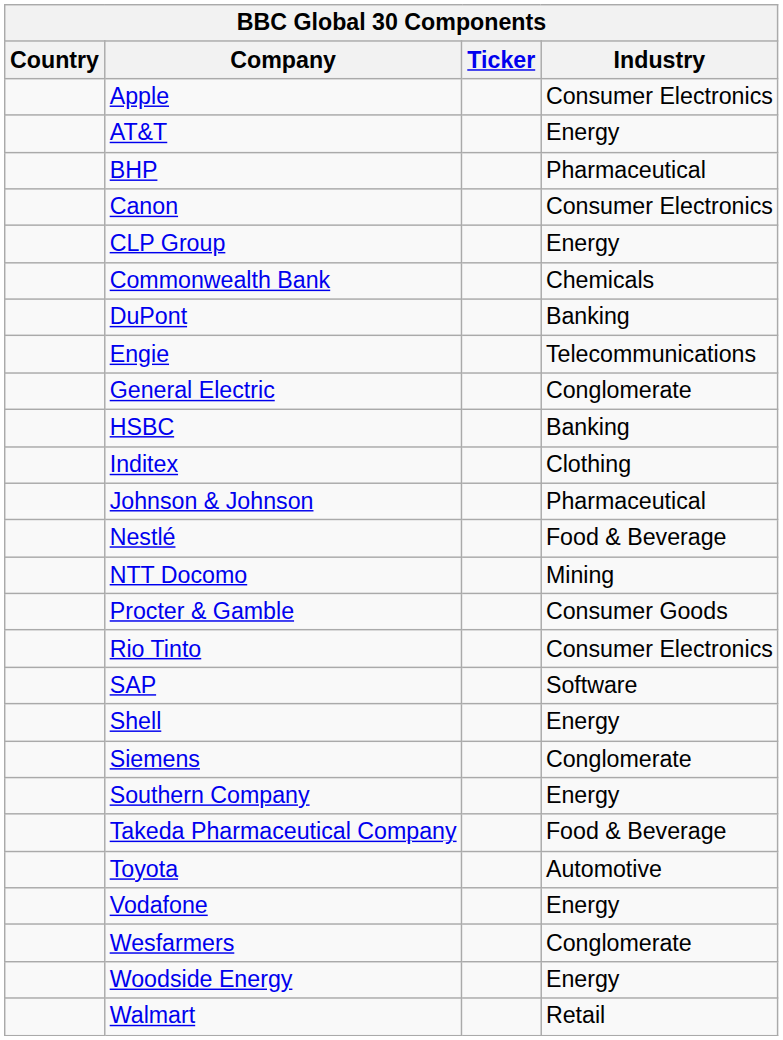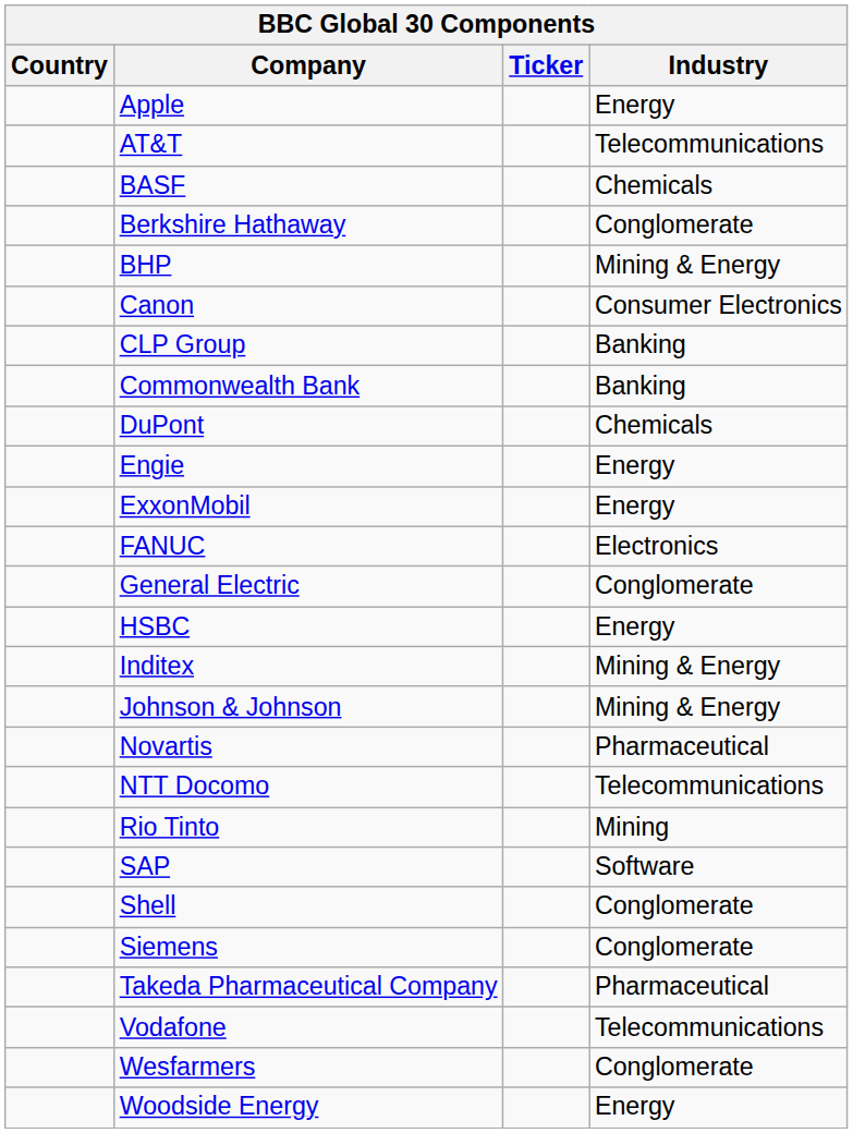 <table class="wikitable sortable" border="1">
 <tr>
 <th colspan="4">BBC Global 30 Components</th>
 </tr>
 <tr>
 <th>Country</th>
 <th>Company</th>
 <th><a href='#'>Ticker</a></th>
 <th>Industry</th>
 </tr>
 <tr>
 <td></td>
 <td><a href='#'>Apple</a></td>
 <td></td>
-<td>Consumer Electronics</td>
+<td>Energy</td>
 </tr>
 <tr>
 <td></td>
 <td><a href='#'>AT&T</a></td>
 <td></td>
-<td>Energy</td>
+<td>Telecommunications</td>
+</tr>
+<tr>
+<td></td>
+<td><a href='#'>BASF</a></td>
+<td></td>
+<td>Chemicals</td>
+</tr>
+<tr>
+<td></td>
+<td><a href='#'>Berkshire Hathaway</a></td>
+<td></td>
+<td>Conglomerate</td>
 </tr>
 <tr>
 <td></td>
 <td><a href='#'>BHP</a></td>
 <td></td>
-<td>Pharmaceutical</td>
+<td>Mining & Energy</td>
 </tr>
 <tr>
 <td></td>
 <td><a href='#'>Canon</a></td>
 <td></td>
 <td>Consumer Electronics</td>
 </tr>
 <tr>
 <td></td>
 <td><a href='#'>CLP Group</a></td>
 <td></td>
-<td>Energy</td>
+<td>Banking</td>
 </tr>
 <tr>
 <td></td>
 <td><a href='#'>Commonwealth Bank</a></td>
 <td></td>
-<td>Chemicals</td>
+<td>Banking</td>
 </tr>
 <tr>
 <td></td>
 <td><a href='#'>DuPont</a></td>
 <td></td>
-<td>Banking</td>
+<td>Chemicals</td>
 </tr>
 <tr>
 <td></td>
 <td><a href='#'>Engie</a></td>
 <td></td>
-<td>Telecommunications</td>
+<td>Energy</td>
+</tr>
+<tr>
+<td></td>
+<td><a href='#'>ExxonMobil</a></td>
+<td></td>
+<td>Energy</td>
+</tr>
+<tr>
+<td></td>
+<td><a href='#'>FANUC</a></td>
+<td></td>
+<td>Electronics</td>
 </tr>
 <tr>
 <td></td>
 <td><a href='#'>General Electric</a></td>
 <td></td>
 <td>Conglomerate</td>
 </tr>
 <tr>
 <td></td>
 <td><a href='#'>HSBC</a></td>
 <td></td>
-<td>Banking</td>
+<td>Energy</td>
 </tr>
 <tr>
 <td></td>
 <td><a href='#'>Inditex</a></td>
 <td></td>
-<td>Clothing</td>
+<td>Mining & Energy</td>
 </tr>
 <tr>
 <td></td>
 <td><a href='#'>Johnson & Johnson</a></td>
 <td></td>
-<td>Pharmaceutical</td>
+<td>Mining & Energy</td>
 </tr>
 <tr>
 <td></td>
-<td><a href='#'>Nestlé</a></td>
+<td><a href='#'>Novartis</a></td>
 <td></td>
-<td>Food & Beverage</td>
+<td>Pharmaceutical</td>
 </tr>
 <tr>
 <td></td>
 <td><a href='#'>NTT Docomo</a></td>
 <td></td>
-<td>Mining</td>
-</tr>
-<tr>
-<td></td>
-<td><a href='#'>Procter & Gamble</a></td>
-<td></td>
-<td>Consumer Goods</td>
+<td>Telecommunications</td>
 </tr>
 <tr>
 <td></td>
 <td><a href='#'>Rio Tinto</a></td>
 <td></td>
-<td>Consumer Electronics</td>
+<td>Mining</td>
 </tr>
 <tr>
 <td></td>
 <td><a href='#'>SAP</a></td>
 <td></td>
 <td>Software</td>
 </tr>
 <tr>
 <td></td>
 <td><a href='#'>Shell</a></td>
 <td></td>
-<td>Energy</td>
+<td>Conglomerate</td>
 </tr>
 <tr>
 <td></td>
 <td><a href='#'>Siemens</a></td>
 <td></td>
 <td>Conglomerate</td>
 </tr>
 <tr>
 <td></td>
-<td><a href='#'>Southern Company</a></td>
-<td></td>
-<td>Energy</td>
-</tr>
-<tr>
-<td></td>
 <td><a href='#'>Takeda Pharmaceutical Company</a></td>
 <td></td>
-<td>Food & Beverage</td>
-</tr>
-<tr>
-<td></td>
-<td><a href='#'>Toyota</a></td>
-<td></td>
-<td>Automotive</td>
+<td>Pharmaceutical</td>
 </tr>
 <tr>
 <td></td>
 <td><a href='#'>Vodafone</a></td>
 <td></td>
-<td>Energy</td>
+<td>Telecommunications</td>
 </tr>
 <tr>
 <td></td>
 <td><a href='#'>Wesfarmers</a></td>
 <td></td>
 <td>Conglomerate</td>
 </tr>
 <tr>
 <td></td>
 <td><a href='#'>Woodside Energy</a></td>
 <td></td>
 <td>Energy</td>
 </tr>
-<tr>
-<td></td>
-<td><a href='#'>Walmart</a></td>
-<td></td>
-<td>Retail</td>
-</tr>
 </table>
